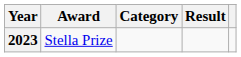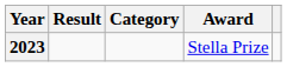 <table class="wikitable sortable">
 <tr>
 <th>Year</th>
+<th>Result</th>
+<th>Category</th>
 <th>Award</th>
-<th>Category</th>
-<th>Result</th>
 <th></th>
 </tr>
 <tr>
 <th rowspan="1">2023</th>
-<td><a href='#'>Stella Prize</a></td>
 <td></td>
 <td></td>
+<td><a href='#'>Stella Prize</a></td>
 <td></td>
 </tr>
 </table>
